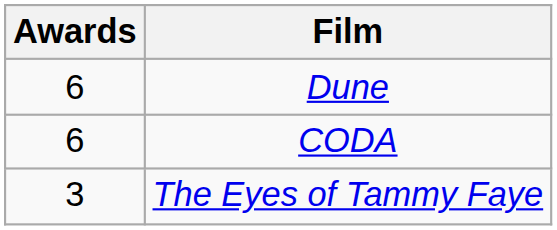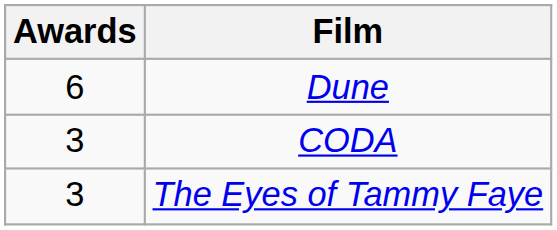 <table class="wikitable plainrowheaders" style="text-align: center; margin-right:1em;">
 <tr>
 <th scope="col" style="width:55px;">Awards</th>
 <th scope="col" style="text-align:center;">Film</th>
 </tr>
 <tr>
 <td scope="row" style="text-align:center">6</td>
 <td><em><a href='#'>Dune</a></em></td>
 </tr>
 <tr>
-<td scope="row" style="text-align:center;">6</td>
+<td scope="row" style="text-align:center;">3</td>
 <td><em><a href='#'>CODA</a></em></td>
 </tr>
 <tr>
 <td scope="row" style="text-align:center;">3</td>
 <td><em><a href='#'>The Eyes of Tammy Faye</a></em></td>
 </tr>
 </table>
